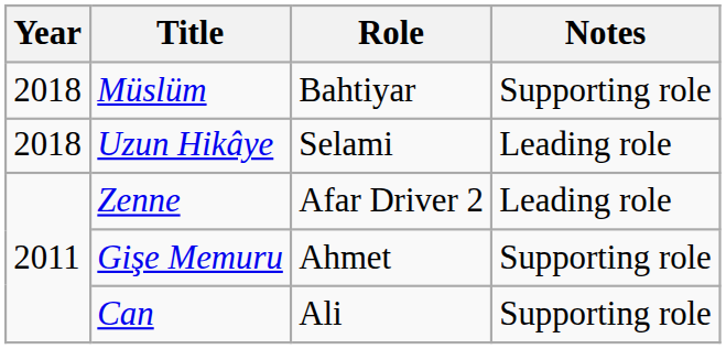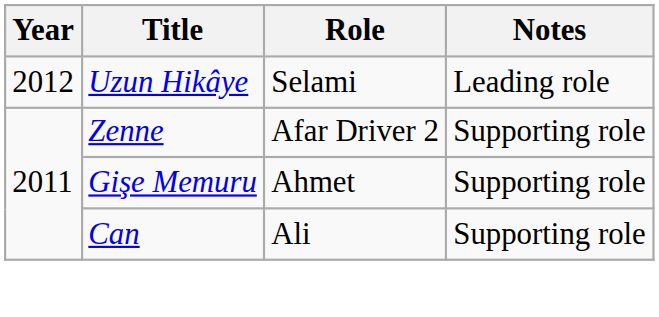 <table class="wikitable" style="font-size: 90%;">
 <tr>
 <th>Year</th>
 <th>Title</th>
 <th>Role</th>
 <th>Notes</th>
 </tr>
 <tr>
-<td>2018</td>
-<td><em><a href='#'>Müslüm</a></em></td>
-<td>Bahtiyar</td>
-<td>Supporting role</td>
-</tr>
-<tr>
-<td>2018</td>
+<td>2012</td>
 <td><em><a href='#'>Uzun Hikâye</a></em></td>
 <td>Selami</td>
 <td>Leading role</td>
 </tr>
 <tr>
 <td rowspan=3>2011</td>
 <td><em><a href='#'>Zenne</a> </em></td>
 <td>Afar Driver 2</td>
-<td>Leading role</td>
+<td>Supporting role</td>
 </tr>
 <tr>
 <td><em><a href='#'>Gişe Memuru</a></em></td>
 <td>Ahmet</td>
 <td>Supporting role</td>
 </tr>
 <tr>
 <td><em><a href='#'>Can</a> </em></td>
 <td>Ali</td>
 <td>Supporting role</td>
 </tr>
 </table>
